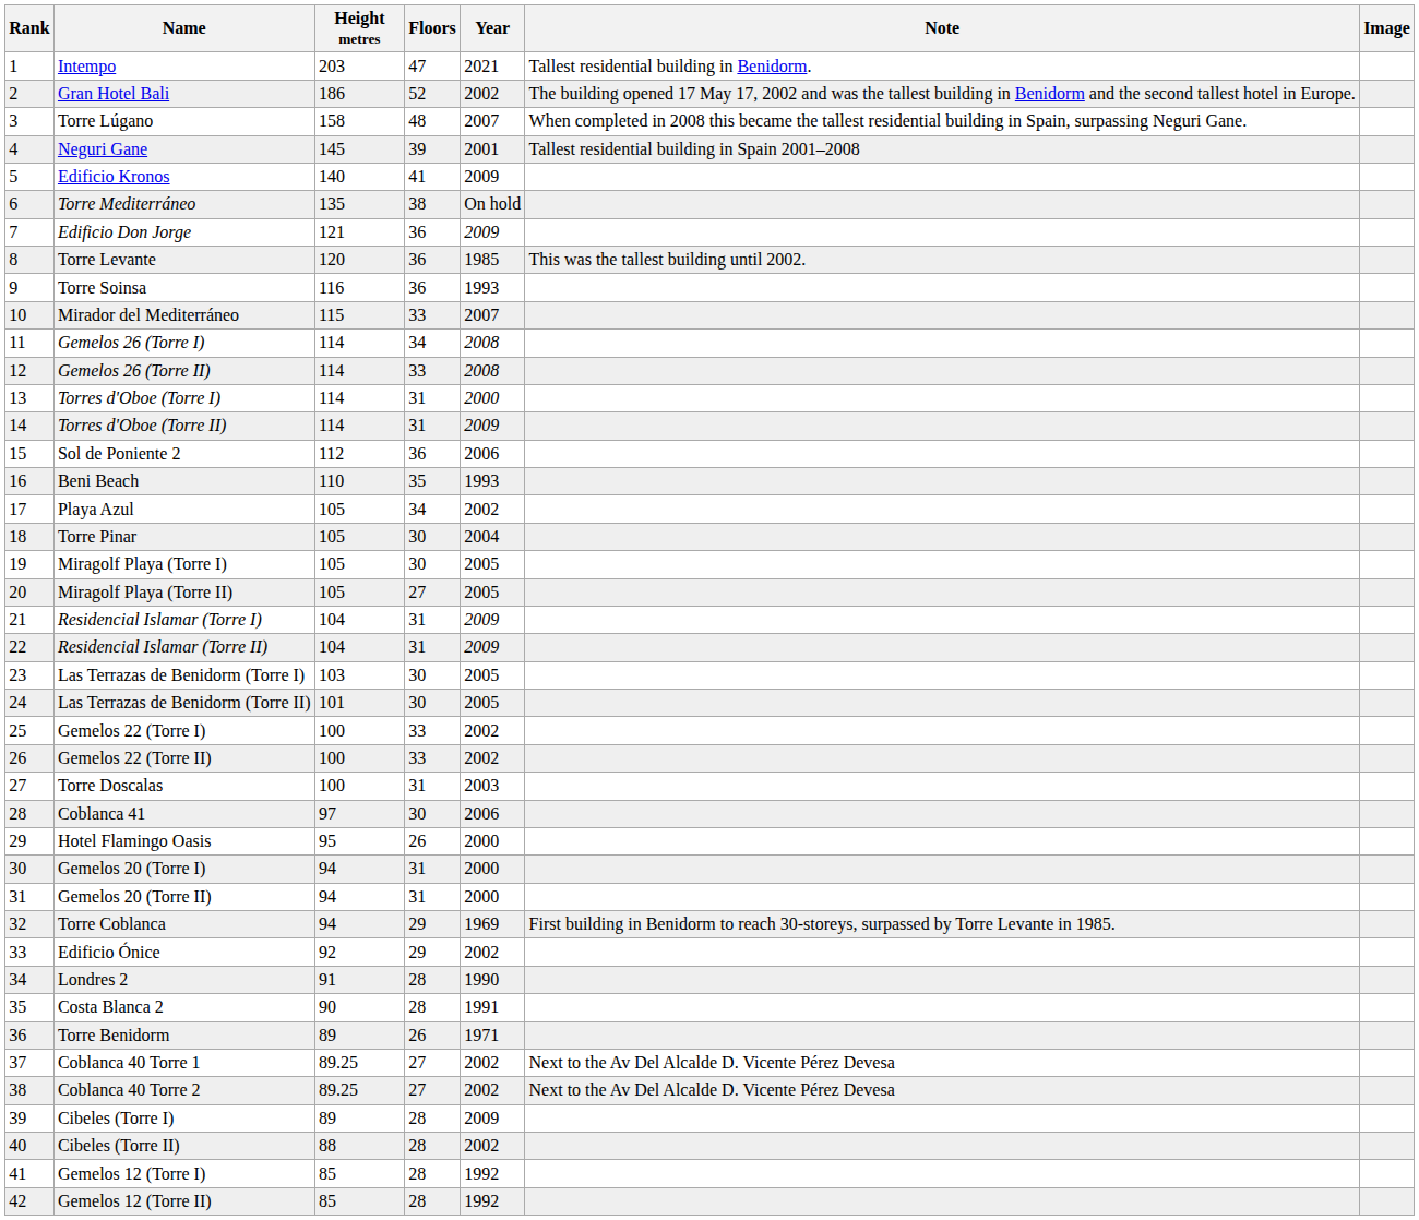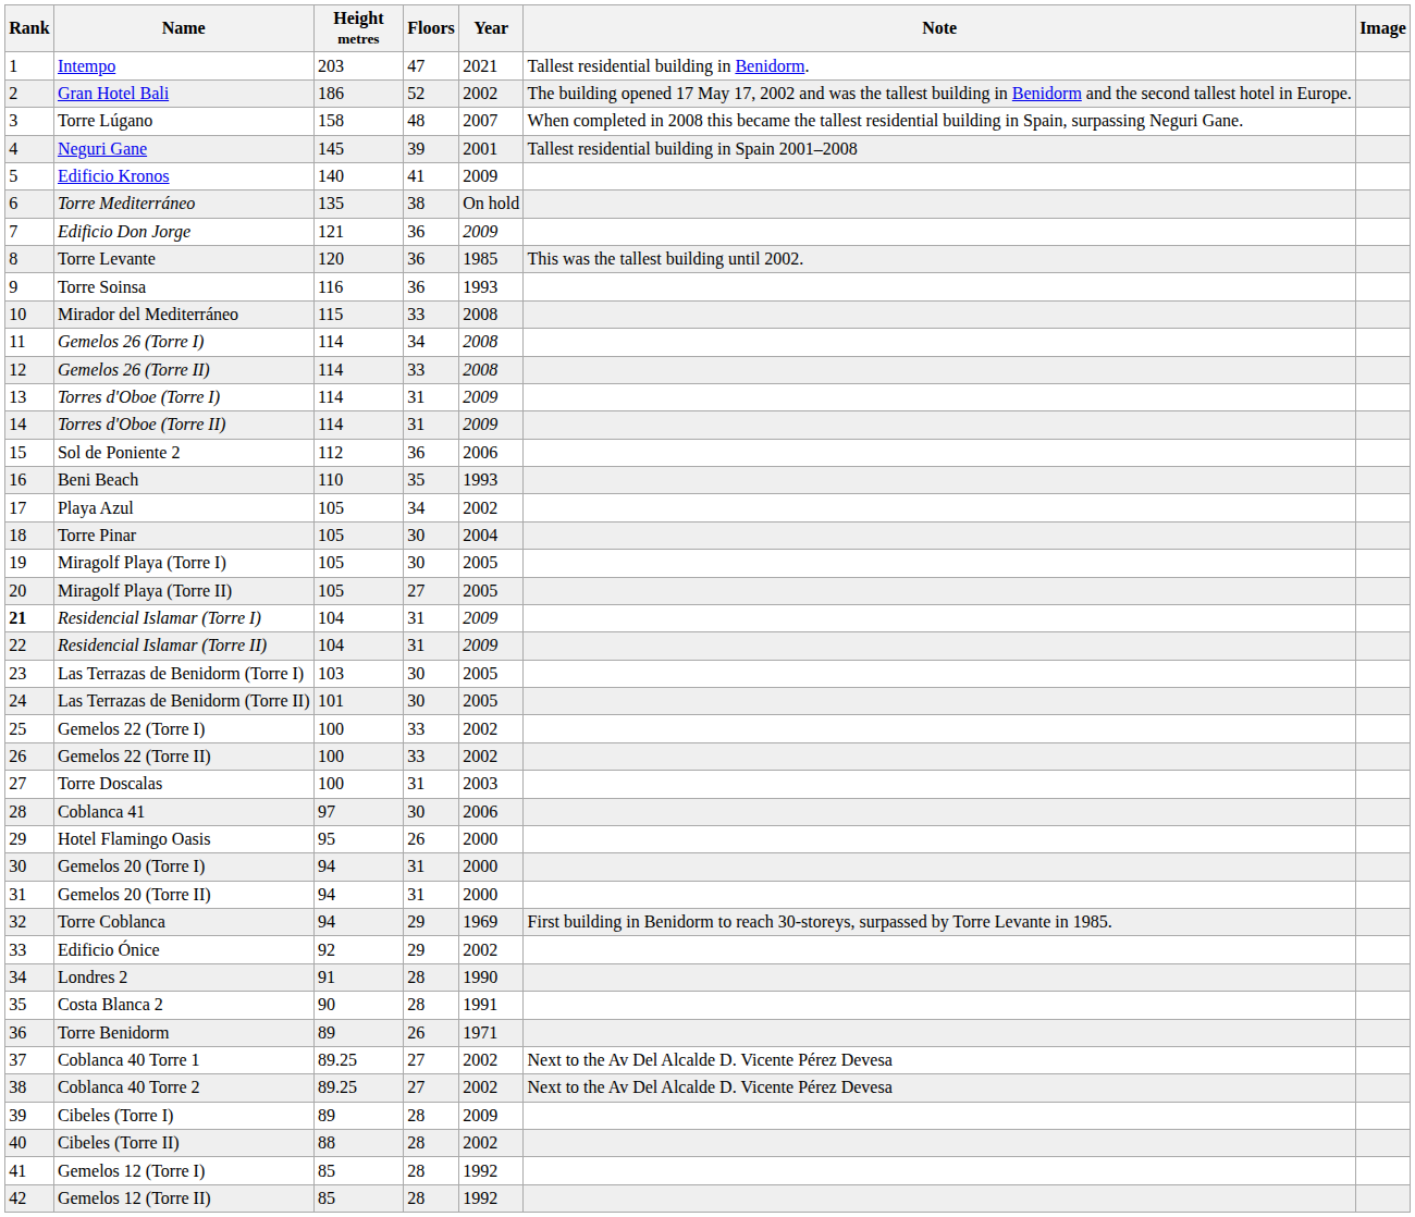 <table class="wikitable sortable" style="margin:1em auto;">
 <tr>
 <th>Rank</th>
 <th>Name</th>
 <th width="75">Height<br><small>metres</small></th>
 <th>Floors</th>
 <th>Year</th>
 <th>Note</th>
 <th>Image</th>
 </tr>
 <tr style="background:#fff;">
 <td>1</td>
 <td><a href='#'>Intempo</a></td>
 <td>203</td>
 <td>47</td>
 <td>2021</td>
 <td>Tallest residential building in <a href='#'>Benidorm</a>.</td>
 <td></td>
 </tr>
 <tr style="background:#efefef;">
 <td>2</td>
 <td><a href='#'>Gran Hotel Bali</a></td>
 <td>186</td>
 <td>52</td>
 <td>2002</td>
 <td>The building opened 17 May 17, 2002 and was the tallest building in <a href='#'>Benidorm</a> and the second tallest hotel in Europe.</td>
 <td></td>
 </tr>
 <tr style="background:#fff;">
 <td>3</td>
 <td>Torre Lúgano</td>
 <td>158</td>
 <td>48</td>
 <td>2007</td>
 <td>When completed in 2008 this became the tallest residential building in Spain, surpassing Neguri Gane.</td>
 <td></td>
 </tr>
 <tr style="background:#efefef;">
 <td>4</td>
 <td><a href='#'>Neguri Gane</a></td>
 <td>145</td>
 <td>39</td>
 <td>2001</td>
 <td>Tallest residential building in Spain 2001–2008</td>
 <td></td>
 </tr>
 <tr style="background:#fff;">
 <td>5</td>
 <td><a href='#'>Edificio Kronos</a></td>
 <td>140</td>
 <td>41</td>
 <td>2009</td>
 <td></td>
 <td></td>
 </tr>
 <tr style="background:#efefef;">
 <td>6</td>
 <td><em>Torre Mediterráneo</em></td>
 <td>135</td>
 <td>38</td>
 <td>On hold</td>
 <td></td>
 <td></td>
 </tr>
 <tr style="background:#fff;">
 <td>7</td>
 <td><em>Edificio Don Jorge</em></td>
 <td>121</td>
 <td>36</td>
 <td><em>2009</em></td>
 <td></td>
 <td></td>
 </tr>
 <tr style="background:#efefef;">
 <td>8</td>
 <td>Torre Levante</td>
 <td>120</td>
 <td>36</td>
 <td>1985</td>
 <td>This was the tallest building until 2002.</td>
 <td></td>
 </tr>
 <tr style="background:#fff;">
 <td>9</td>
 <td>Torre Soinsa</td>
 <td>116</td>
 <td>36</td>
 <td>1993</td>
 <td></td>
 <td></td>
 </tr>
 <tr style="background:#efefef;">
 <td>10</td>
 <td>Mirador del Mediterráneo</td>
 <td>115</td>
 <td>33</td>
-<td>2007</td>
+<td>2008</td>
 <td></td>
 <td></td>
 </tr>
 <tr style="background:#fff;">
 <td>11</td>
 <td><em>Gemelos 26 (Torre I)</em></td>
 <td>114</td>
 <td>34</td>
 <td><em>2008</em></td>
 <td></td>
 <td></td>
 </tr>
 <tr style="background:#efefef;">
 <td>12</td>
 <td><em>Gemelos 26 (Torre II)</em></td>
 <td>114</td>
 <td>33</td>
 <td><em>2008</em></td>
 <td></td>
 <td></td>
 </tr>
 <tr style="background:#fff;">
 <td>13</td>
 <td><em>Torres d'Oboe (Torre I)</em></td>
 <td>114</td>
 <td>31</td>
-<td><em>2000</em></td>
+<td><em>2009</em></td>
 <td></td>
 <td></td>
 </tr>
 <tr style="background:#efefef;">
 <td>14</td>
 <td><em>Torres d'Oboe (Torre II)</em></td>
 <td>114</td>
 <td>31</td>
 <td><em>2009</em></td>
 <td></td>
 <td></td>
 </tr>
 <tr style="background:#fff;">
 <td>15</td>
 <td>Sol de Poniente 2</td>
 <td>112</td>
 <td>36</td>
 <td>2006</td>
 <td></td>
 <td></td>
 </tr>
 <tr style="background:#efefef;">
 <td>16</td>
 <td>Beni Beach</td>
 <td>110</td>
 <td>35</td>
 <td>1993</td>
 <td></td>
 <td></td>
 </tr>
 <tr style="background:#fff;">
 <td>17</td>
 <td Playa Azul (rascacielos)>Playa Azul</td>
 <td>105</td>
 <td>34</td>
 <td>2002</td>
 <td></td>
 <td></td>
 </tr>
 <tr style="background:#efefef;">
 <td>18</td>
 <td>Torre Pinar</td>
 <td>105</td>
 <td>30</td>
 <td>2004</td>
 <td></td>
 <td></td>
 </tr>
 <tr style="background:#fff;">
 <td>19</td>
 <td>Miragolf Playa (Torre I)</td>
 <td>105</td>
 <td>30</td>
 <td>2005</td>
 <td></td>
 <td></td>
 </tr>
 <tr style="background:#efefef;">
 <td>20</td>
 <td>Miragolf Playa (Torre II)</td>
 <td>105</td>
 <td>27</td>
 <td>2005</td>
 <td></td>
 <td></td>
 </tr>
 <tr style="background:#fff;">
-<td>21</td>
+<td><strong>21</strong></td>
 <td><em>Residencial Islamar (Torre I)</em></td>
 <td>104</td>
 <td>31</td>
 <td><em>2009</em></td>
 <td></td>
 <td></td>
 </tr>
 <tr style="background:#efefef;">
 <td>22</td>
 <td><em>Residencial Islamar (Torre II)</em></td>
 <td>104</td>
 <td>31</td>
 <td><em>2009</em></td>
 <td></td>
 <td></td>
 </tr>
 <tr style="background:#fff;">
 <td>23</td>
 <td>Las Terrazas de Benidorm (Torre I)</td>
 <td>103</td>
 <td>30</td>
 <td>2005</td>
 <td></td>
 <td></td>
 </tr>
 <tr style="background:#efefef;">
 <td>24</td>
 <td>Las Terrazas de Benidorm (Torre II)</td>
 <td>101</td>
 <td>30</td>
 <td>2005</td>
 <td></td>
 <td></td>
 </tr>
 <tr style="background:#fff;">
 <td>25</td>
 <td>Gemelos 22 (Torre I)</td>
 <td>100</td>
 <td>33</td>
 <td>2002</td>
 <td></td>
 <td></td>
 </tr>
 <tr style="background:#efefef;">
 <td>26</td>
 <td>Gemelos 22 (Torre II)</td>
 <td>100</td>
 <td>33</td>
 <td>2002</td>
 <td></td>
 <td></td>
 </tr>
 <tr style="background:#fff;">
 <td>27</td>
 <td>Torre Doscalas</td>
 <td>100</td>
 <td>31</td>
 <td>2003</td>
 <td></td>
 <td></td>
 </tr>
 <tr style="background:#efefef;">
 <td>28</td>
 <td>Coblanca 41</td>
 <td>97</td>
 <td>30</td>
 <td>2006</td>
 <td></td>
 <td></td>
 </tr>
 <tr style="background:#fff;">
 <td>29</td>
 <td>Hotel Flamingo Oasis</td>
 <td>95</td>
 <td>26</td>
 <td>2000</td>
 <td></td>
 <td></td>
 </tr>
 <tr style="background:#efefef;">
 <td>30</td>
 <td>Gemelos 20 (Torre I)</td>
 <td>94</td>
 <td>31</td>
 <td>2000</td>
 <td></td>
 <td></td>
 </tr>
 <tr style="background:#fff;">
 <td>31</td>
 <td>Gemelos 20 (Torre II)</td>
 <td>94</td>
 <td>31</td>
 <td>2000</td>
 <td></td>
 <td></td>
 </tr>
 <tr style="background:#efefef;">
 <td>32</td>
 <td>Torre Coblanca</td>
 <td>94</td>
 <td>29</td>
 <td>1969</td>
 <td>First building in Benidorm to reach 30-storeys, surpassed by Torre Levante in 1985.</td>
 <td></td>
 </tr>
 <tr style="background:#fff;">
 <td>33</td>
 <td>Edificio Ónice</td>
 <td>92</td>
 <td>29</td>
 <td>2002</td>
 <td></td>
 <td></td>
 </tr>
 <tr style="background:#efefef;">
 <td>34</td>
 <td>Londres 2</td>
 <td>91</td>
 <td>28</td>
 <td>1990</td>
 <td></td>
 <td></td>
 </tr>
 <tr style="background:#fff;">
 <td>35</td>
 <td>Costa Blanca 2</td>
 <td>90</td>
 <td>28</td>
 <td>1991</td>
 <td></td>
 <td></td>
 </tr>
 <tr style="background:#efefef;">
 <td>36</td>
 <td>Torre Benidorm</td>
 <td>89</td>
 <td>26</td>
 <td>1971</td>
 <td></td>
 <td></td>
 </tr>
 <tr style="background:#fff;">
 <td>37</td>
 <td>Coblanca 40 Torre 1</td>
 <td>89.25</td>
 <td>27</td>
 <td>2002</td>
 <td>Next to the Av Del Alcalde D. Vicente Pérez Devesa</td>
 <td></td>
 </tr>
 <tr style="background:#efefef;">
 <td>38</td>
 <td>Coblanca 40 Torre 2</td>
 <td>89.25</td>
 <td>27</td>
 <td>2002</td>
 <td>Next to the Av Del Alcalde D. Vicente Pérez Devesa</td>
 <td></td>
 </tr>
 <tr style="background:#fff;">
 <td>39</td>
 <td>Cibeles (Torre I)</td>
 <td>89</td>
 <td>28</td>
 <td>2009</td>
 <td></td>
 <td></td>
 </tr>
 <tr style="background:#efefef;">
 <td>40</td>
 <td>Cibeles (Torre II)</td>
 <td>88</td>
 <td>28</td>
 <td>2002</td>
 <td></td>
 <td></td>
 </tr>
 <tr style="background:#fff;">
 <td>41</td>
 <td>Gemelos 12 (Torre I)</td>
 <td>85</td>
 <td>28</td>
 <td>1992</td>
 <td></td>
 <td></td>
 </tr>
 <tr style="background:#efefef;">
 <td>42</td>
 <td>Gemelos 12 (Torre II)</td>
 <td>85</td>
 <td>28</td>
 <td>1992</td>
 <td></td>
 <td></td>
 </tr>
 </table>
